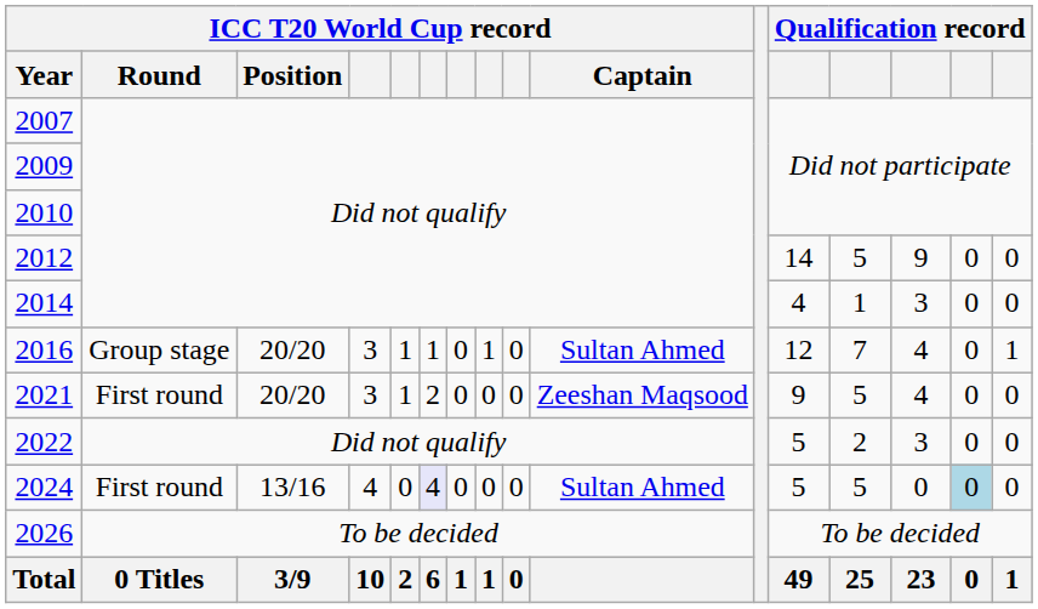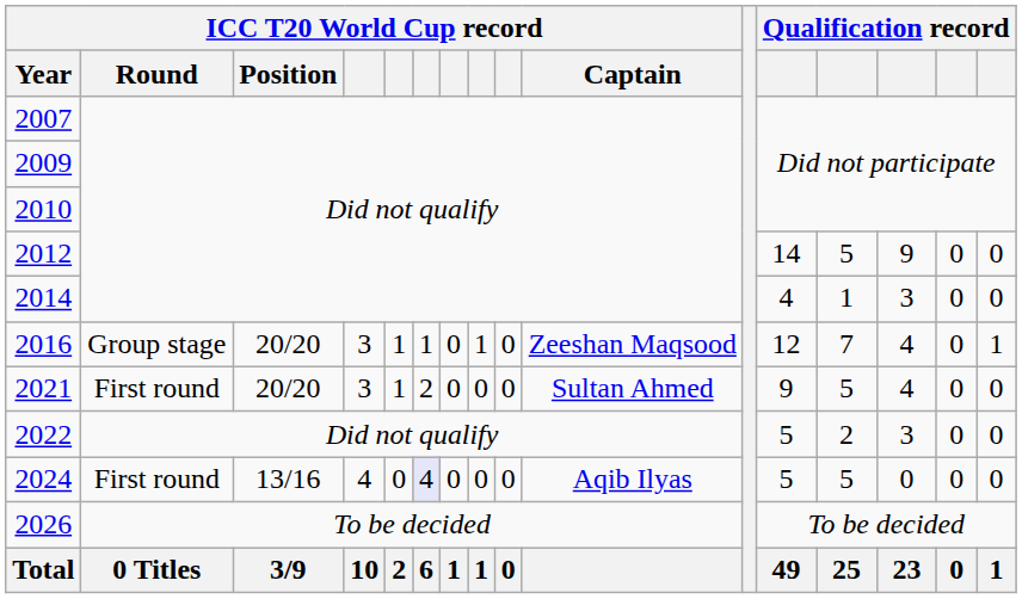 <table class="wikitable" style="text-align: center;">
 <tr>
 <th colspan=10><a href='#'>ICC T20 World Cup</a> record</th>
 <th rowspan="14"></th>
 <th colspan=5><a href='#'>Qualification</a> record</th>
 </tr>
 <tr>
 <th scope="col">Year</th>
 <th scope="col">Round</th>
 <th scope="col">Position</th>
 <th scope="col"></th>
 <th scope="col"></th>
 <th scope="col"></th>
 <th scope="col"></th>
 <th scope="col"></th>
 <th scope="col"></th>
 <th scope="col">Captain</th>
 <th scope="col"></th>
 <th scope="col"></th>
 <th scope="col"></th>
 <th scope="col"></th>
 <th scope="col"></th>
 </tr>
 <tr>
 <td> <a href='#'>2007</a></td>
 <td rowspan="5" colspan="9"><em>Did not qualify</em></td>
 <td rowspan=3 colspan=5><em>Did not participate</em></td>
 </tr>
 <tr>
 <td> <a href='#'>2009</a></td>
 </tr>
 <tr>
 <td> <a href='#'>2010</a></td>
 </tr>
 <tr>
 <td> <a href='#'>2012</a></td>
 <td>14</td>
 <td>5</td>
 <td>9</td>
 <td>0</td>
 <td>0</td>
 </tr>
 <tr>
 <td> <a href='#'>2014</a></td>
 <td>4</td>
 <td>1</td>
 <td>3</td>
 <td>0</td>
 <td>0</td>
 </tr>
 <tr>
 <td> <a href='#'>2016</a></td>
 <td>Group stage</td>
 <td>20/20</td>
 <td>3</td>
 <td>1</td>
 <td>1</td>
 <td>0</td>
 <td>1</td>
 <td>0</td>
-<td><a href='#'>Sultan Ahmed</a></td>
+<td><a href='#'>Zeeshan Maqsood</a></td>
 <td>12</td>
 <td>7</td>
 <td>4</td>
 <td>0</td>
 <td>1</td>
 </tr>
 <tr>
 <td>  <a href='#'>2021</a></td>
 <td>First round</td>
 <td>20/20</td>
 <td>3</td>
 <td>1</td>
 <td>2</td>
 <td>0</td>
 <td>0</td>
 <td>0</td>
-<td><a href='#'>Zeeshan Maqsood</a></td>
+<td><a href='#'>Sultan Ahmed</a></td>
 <td>9</td>
 <td>5</td>
 <td>4</td>
 <td>0</td>
 <td>0</td>
 </tr>
 <tr>
 <td> <a href='#'>2022</a></td>
 <td colspan="9"><em>Did not qualify</em></td>
 <td>5</td>
 <td>2</td>
 <td>3</td>
 <td>0</td>
 <td>0</td>
 </tr>
 <tr>
 <td>  <a href='#'>2024</a></td>
 <td>First round</td>
 <td>13/16</td>
 <td>4</td>
 <td>0</td>
 <td style="background: lavender;">4</td>
 <td>0</td>
 <td>0</td>
 <td>0</td>
-<td><a href='#'>Sultan Ahmed</a></td>
+<td><a href='#'>Aqib Ilyas</a></td>
 <td>5</td>
 <td>5</td>
 <td>0</td>
-<td style="background: lightblue;">0</td>
+<td>0</td>
 <td>0</td>
 </tr>
 <tr>
 <td>  <a href='#'>2026</a></td>
 <td colspan="9"><em>To be decided</em></td>
 <td colspan="5"><em>To be decided</em></td>
 </tr>
 <tr>
 <th><strong>Total</strong></th>
 <th><strong>0 Titles</strong></th>
 <th><strong>3/9</strong></th>
 <th><strong>10</strong></th>
 <th><strong>2</strong></th>
 <th><strong>6</strong></th>
 <th><strong>1</strong></th>
 <th><strong>1</strong></th>
 <th><strong>0</strong></th>
 <th></th>
 <th><strong>49</strong></th>
 <th><strong>25</strong></th>
 <th><strong>23</strong></th>
 <th><strong>0</strong></th>
 <th><strong>1</strong></th>
 </tr>
 </table>
